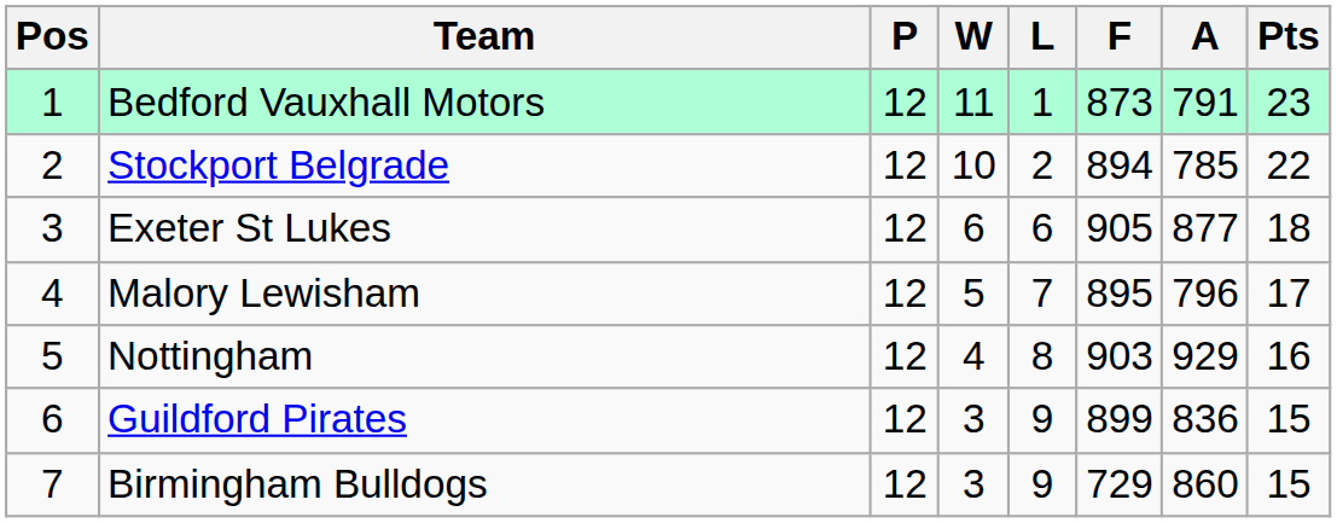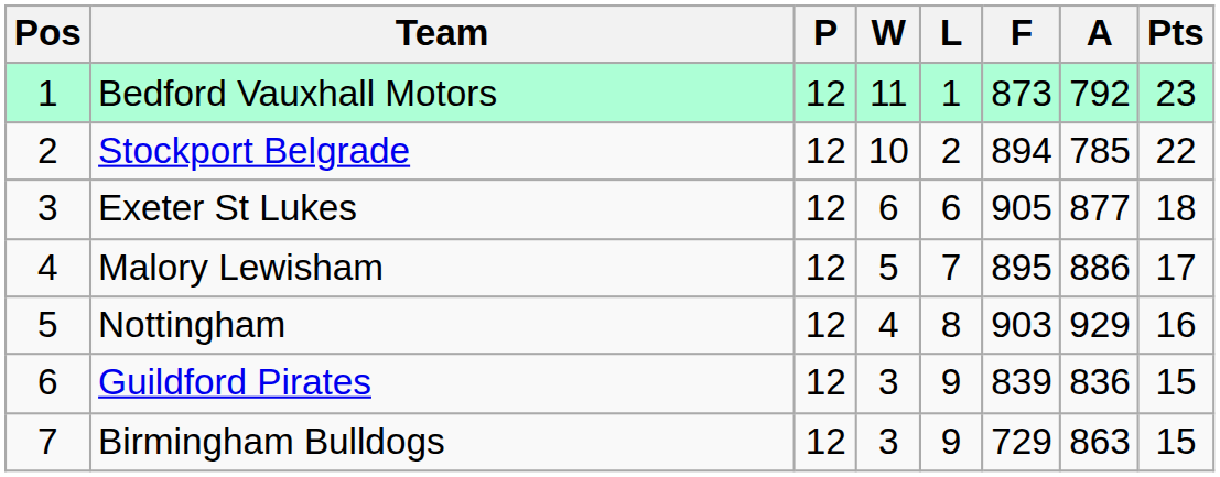 <table class="wikitable" style="font-size: 100%">
 <tr>
 <th width=20>Pos</th>
 <th width=300>Team</th>
 <th width=20>P</th>
 <th width=20>W</th>
 <th width=20>L</th>
 <th width=25>F</th>
 <th width=25>A</th>
 <th width=20>Pts</th>
 </tr>
 <tr align=center style="background: #ADFFD6;">
 <td>1</td>
 <td align="left">Bedford Vauxhall Motors</td>
 <td>12</td>
 <td>11</td>
 <td>1</td>
 <td>873</td>
-<td>791</td>
+<td>792</td>
 <td>23</td>
 </tr>
 <tr align=center>
 <td>2</td>
 <td align="left"><a href='#'>Stockport Belgrade</a></td>
 <td>12</td>
 <td>10</td>
 <td>2</td>
 <td>894</td>
 <td>785</td>
 <td>22</td>
 </tr>
 <tr align=center>
 <td>3</td>
 <td align="left">Exeter St Lukes</td>
 <td>12</td>
 <td>6</td>
 <td>6</td>
 <td>905</td>
 <td>877</td>
 <td>18</td>
 </tr>
 <tr align=center>
 <td>4</td>
 <td align="left">Malory Lewisham</td>
 <td>12</td>
 <td>5</td>
 <td>7</td>
 <td>895</td>
-<td>796</td>
+<td>886</td>
 <td>17</td>
 </tr>
 <tr align=center>
 <td>5</td>
 <td align="left">Nottingham</td>
 <td>12</td>
 <td>4</td>
 <td>8</td>
 <td>903</td>
 <td>929</td>
 <td>16</td>
 </tr>
 <tr align=center>
 <td>6</td>
 <td align="left"><a href='#'>Guildford Pirates</a></td>
 <td>12</td>
 <td>3</td>
 <td>9</td>
-<td>899</td>
+<td>839</td>
 <td>836</td>
 <td>15</td>
 </tr>
 <tr align=center>
 <td>7</td>
 <td align="left">Birmingham Bulldogs</td>
 <td>12</td>
 <td>3</td>
 <td>9</td>
 <td>729</td>
-<td>860</td>
+<td>863</td>
 <td>15</td>
 </tr>
 </table>
